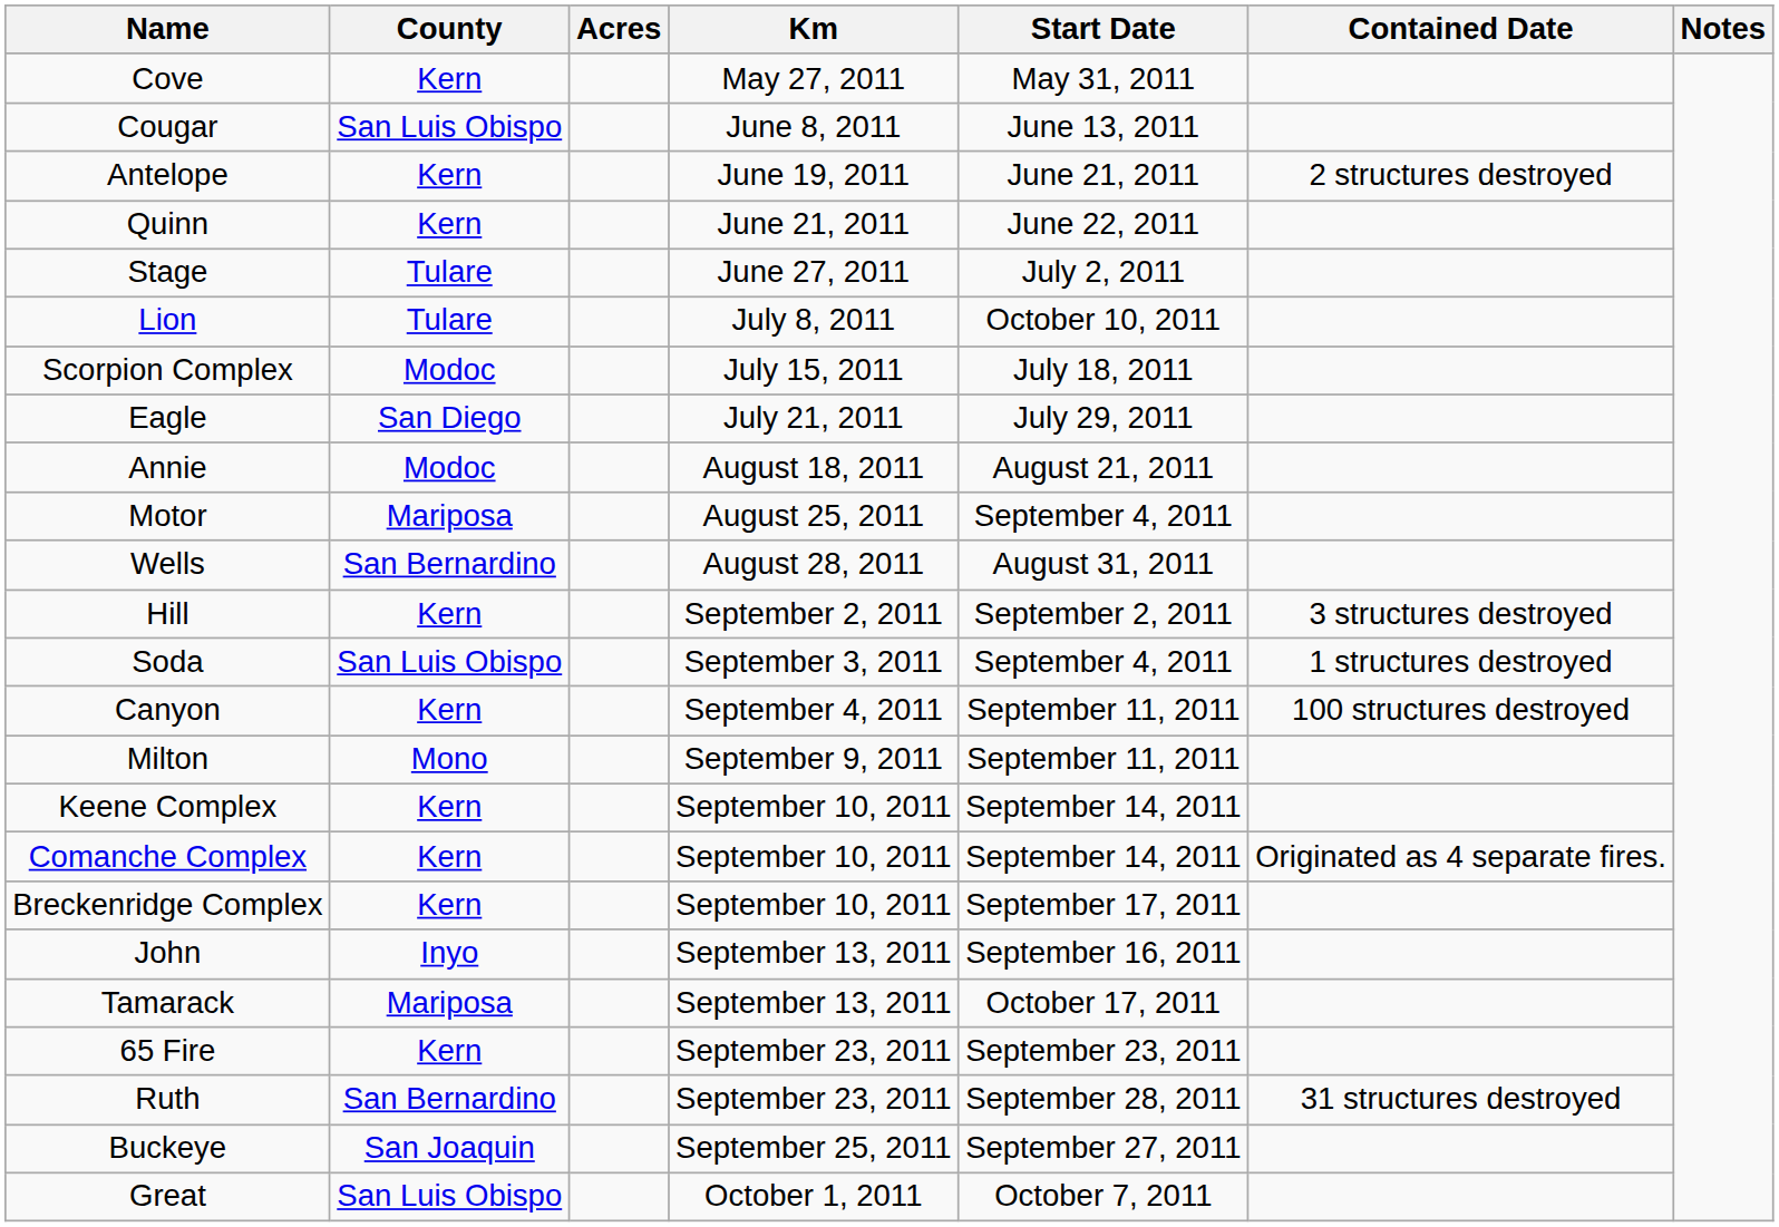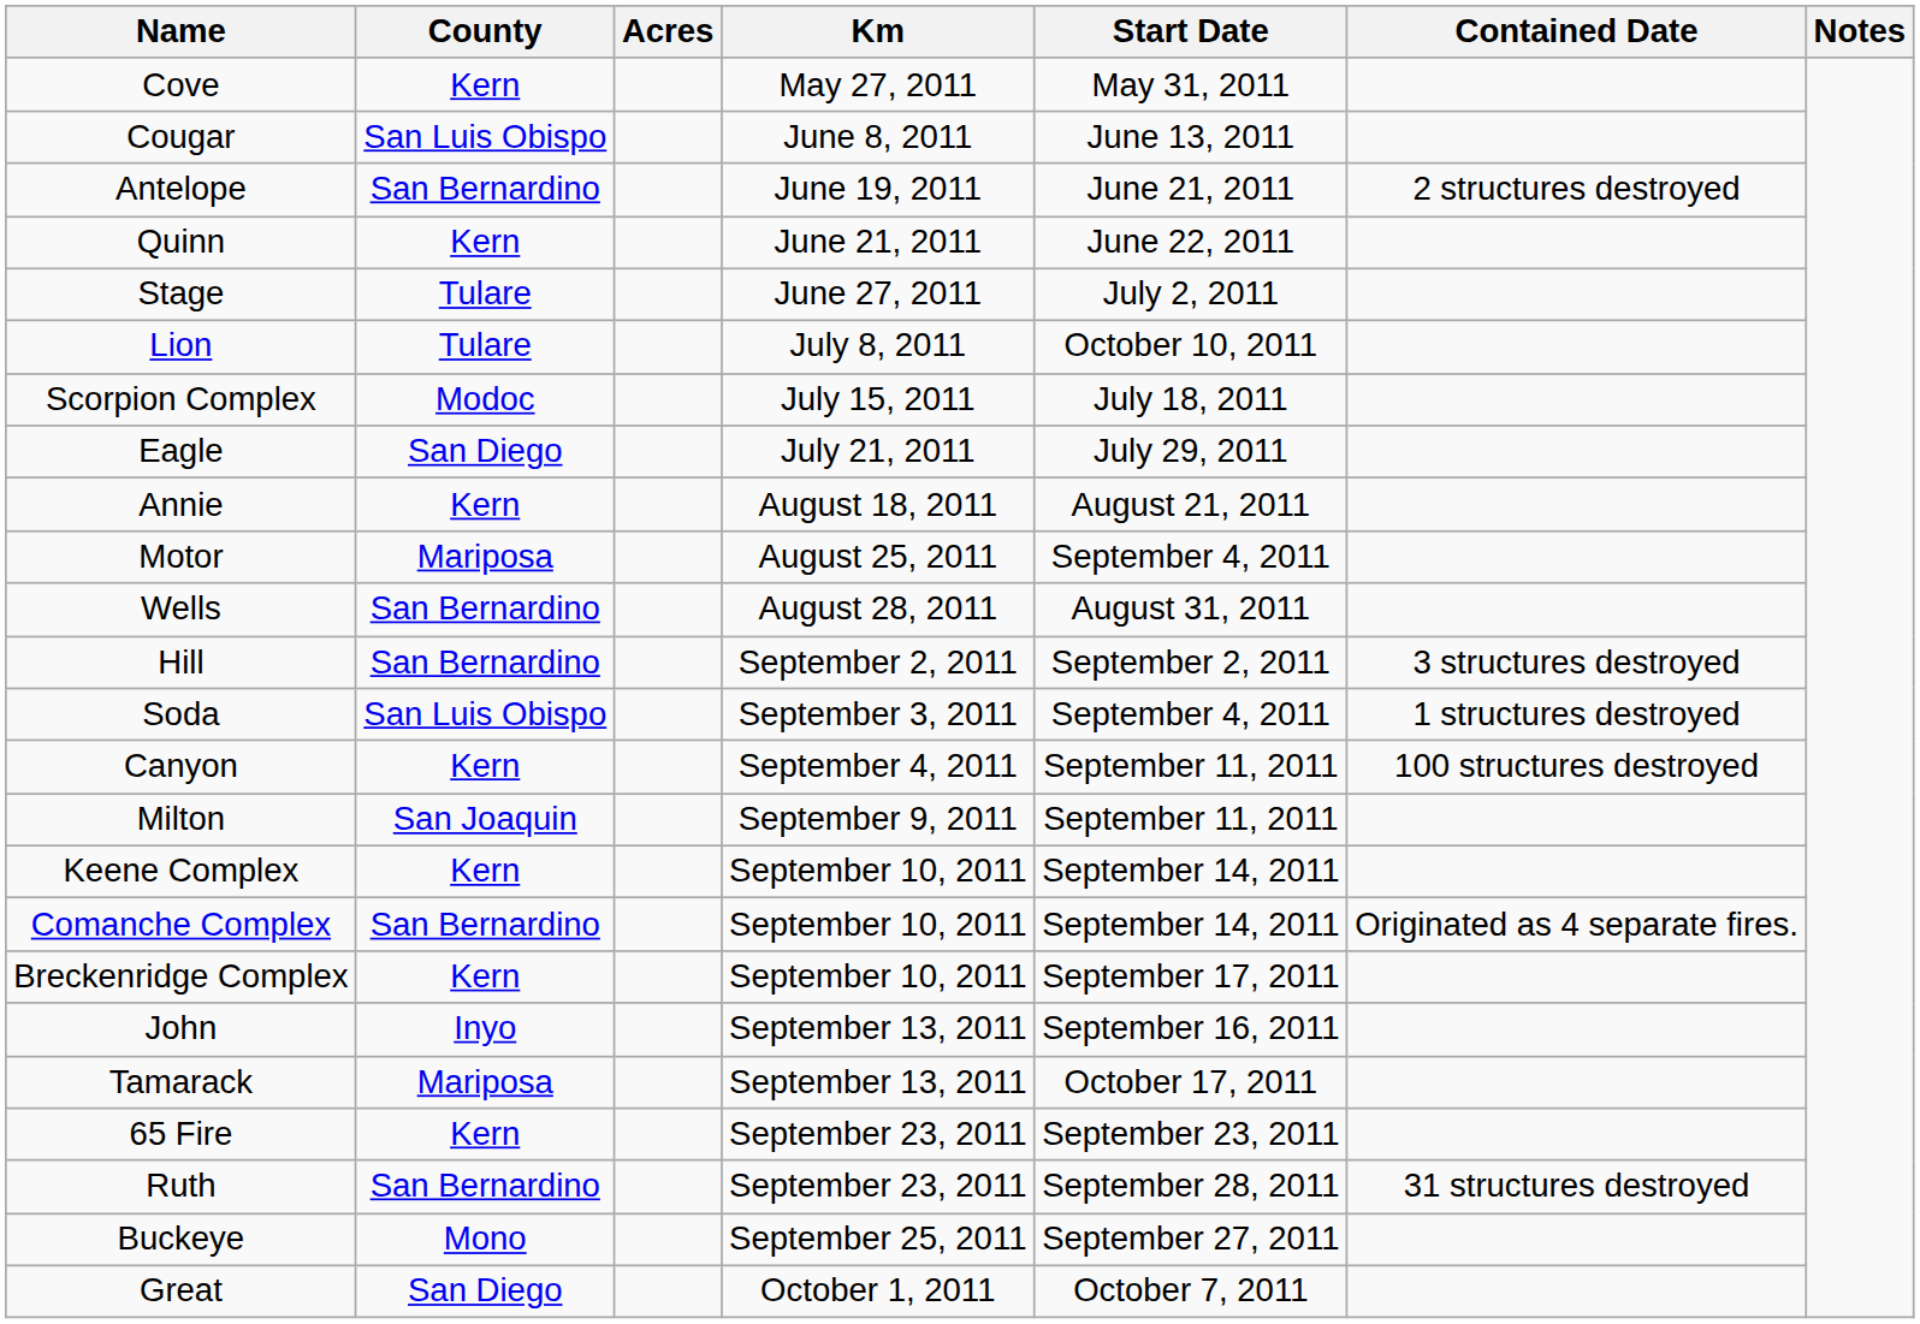 <table class="wikitable sortable" style="text-align:center;">
 <tr>
 <th>Name</th>
 <th>County</th>
 <th>Acres</th>
 <th>Km</th>
 <th>Start Date</th>
 <th>Contained Date</th>
 <th>Notes</th>
 </tr>
 <tr>
 <td>Cove</td>
 <td><a href='#'>Kern</a></td>
 <td></td>
 <td>May 27, 2011</td>
 <td>May 31, 2011</td>
 <td></td>
 </tr>
 <tr>
 <td>Cougar</td>
 <td><a href='#'>San Luis Obispo</a></td>
 <td></td>
 <td>June 8, 2011</td>
 <td>June 13, 2011</td>
 <td></td>
 </tr>
 <tr>
 <td>Antelope</td>
-<td><a href='#'>Kern</a></td>
+<td><a href='#'>San Bernardino</a></td>
 <td></td>
 <td>June 19, 2011</td>
 <td>June 21, 2011</td>
 <td>2 structures destroyed</td>
 </tr>
 <tr>
 <td>Quinn</td>
 <td><a href='#'>Kern</a></td>
 <td></td>
 <td>June 21, 2011</td>
 <td>June 22, 2011</td>
 <td></td>
 </tr>
 <tr>
 <td>Stage</td>
 <td><a href='#'>Tulare</a></td>
 <td></td>
 <td>June 27, 2011</td>
 <td>July 2, 2011</td>
 <td></td>
 </tr>
 <tr>
 <td><a href='#'>Lion</a></td>
 <td><a href='#'>Tulare</a></td>
 <td></td>
 <td>July 8, 2011</td>
 <td>October 10, 2011</td>
 <td></td>
 </tr>
 <tr>
 <td>Scorpion Complex</td>
 <td><a href='#'>Modoc</a></td>
 <td></td>
 <td>July 15, 2011</td>
 <td>July 18, 2011</td>
 <td></td>
 </tr>
 <tr>
 <td>Eagle</td>
 <td><a href='#'>San Diego</a></td>
 <td></td>
 <td>July 21, 2011</td>
 <td>July 29, 2011</td>
 <td></td>
 </tr>
 <tr>
 <td>Annie</td>
-<td><a href='#'>Modoc</a></td>
+<td><a href='#'>Kern</a></td>
 <td></td>
 <td>August 18, 2011</td>
 <td>August 21, 2011</td>
 <td></td>
 </tr>
 <tr>
 <td>Motor</td>
 <td><a href='#'>Mariposa</a></td>
 <td></td>
 <td>August 25, 2011</td>
 <td>September 4, 2011</td>
 <td></td>
 </tr>
 <tr>
 <td>Wells</td>
 <td><a href='#'>San Bernardino</a></td>
 <td></td>
 <td>August 28, 2011</td>
 <td>August 31, 2011</td>
 <td></td>
 </tr>
 <tr>
 <td>Hill</td>
-<td><a href='#'>Kern</a></td>
+<td><a href='#'>San Bernardino</a></td>
 <td></td>
 <td>September 2, 2011</td>
 <td>September 2, 2011</td>
 <td>3 structures destroyed</td>
 </tr>
 <tr>
 <td>Soda</td>
 <td><a href='#'>San Luis Obispo</a></td>
 <td></td>
 <td>September 3, 2011</td>
 <td>September 4, 2011</td>
 <td>1 structures destroyed</td>
 </tr>
 <tr>
 <td>Canyon</td>
 <td><a href='#'>Kern</a></td>
 <td></td>
 <td>September 4, 2011</td>
 <td>September 11, 2011</td>
 <td>100 structures destroyed</td>
 </tr>
 <tr>
 <td>Milton</td>
-<td><a href='#'>Mono</a></td>
+<td><a href='#'>San Joaquin</a></td>
 <td></td>
 <td>September 9, 2011</td>
 <td>September 11, 2011</td>
 <td></td>
 </tr>
 <tr>
 <td>Keene Complex</td>
 <td><a href='#'>Kern</a></td>
 <td></td>
 <td>September 10, 2011</td>
 <td>September 14, 2011</td>
 <td></td>
 </tr>
 <tr>
 <td><a href='#'>Comanche Complex</a></td>
-<td><a href='#'>Kern</a></td>
+<td><a href='#'>San Bernardino</a></td>
 <td></td>
 <td>September 10, 2011</td>
 <td>September 14, 2011</td>
 <td>Originated as 4 separate fires.</td>
 </tr>
 <tr>
 <td>Breckenridge Complex</td>
 <td><a href='#'>Kern</a></td>
 <td></td>
 <td>September 10, 2011</td>
 <td>September 17, 2011</td>
 <td></td>
 </tr>
 <tr>
 <td>John</td>
 <td><a href='#'>Inyo</a></td>
 <td></td>
 <td>September 13, 2011</td>
 <td>September 16, 2011</td>
 <td></td>
 </tr>
 <tr>
 <td>Tamarack</td>
 <td><a href='#'>Mariposa</a></td>
 <td></td>
 <td>September 13, 2011</td>
 <td>October 17, 2011</td>
 <td></td>
 </tr>
 <tr>
 <td>65 Fire</td>
 <td><a href='#'>Kern</a></td>
 <td></td>
 <td>September 23, 2011</td>
 <td>September 23, 2011</td>
 <td></td>
 </tr>
 <tr>
 <td>Ruth</td>
 <td><a href='#'>San Bernardino</a></td>
 <td></td>
 <td>September 23, 2011</td>
 <td>September 28, 2011</td>
 <td>31 structures destroyed</td>
 </tr>
 <tr>
 <td>Buckeye</td>
-<td><a href='#'>San Joaquin</a></td>
+<td><a href='#'>Mono</a></td>
 <td></td>
 <td>September 25, 2011</td>
 <td>September 27, 2011</td>
 <td></td>
 </tr>
 <tr>
 <td>Great</td>
-<td><a href='#'>San Luis Obispo</a></td>
+<td><a href='#'>San Diego</a></td>
 <td></td>
 <td>October 1, 2011</td>
 <td>October 7, 2011</td>
 <td></td>
 </tr>
 </table>
